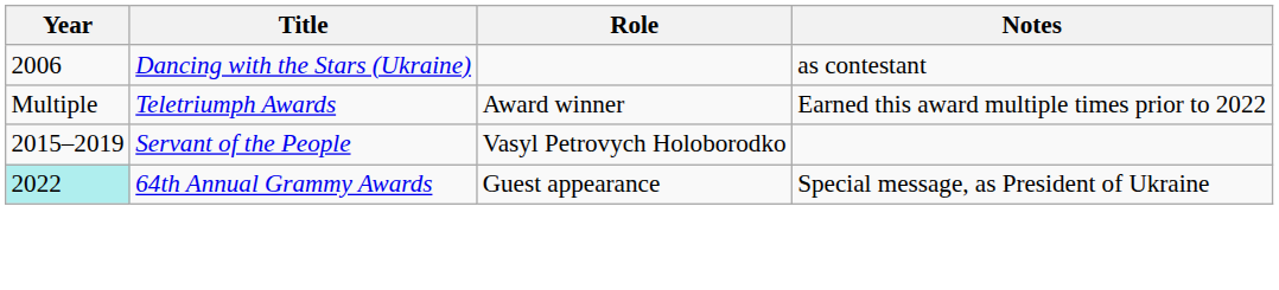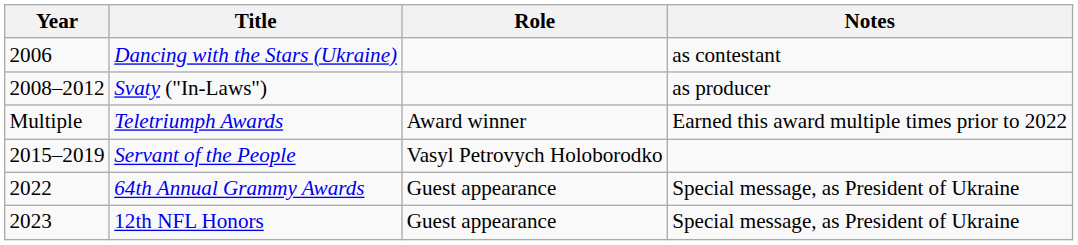 <table class="wikitable sortable">
 <tr>
 <th>Year</th>
 <th>Title</th>
 <th>Role</th>
 <th>Notes</th>
 </tr>
 <tr>
 <td>2006</td>
 <td><em><a href='#'>Dancing with the Stars (Ukraine)</a></em></td>
 <td></td>
 <td>as contestant</td>
 </tr>
 <tr>
+<td>2008–2012</td>
+<td><em><a href='#'>Svaty</a></em> ("In-Laws")</td>
+<td></td>
+<td>as producer</td>
+</tr>
+<tr>
 <td>Multiple</td>
 <td><em><a href='#'>Teletriumph Awards</a></em></td>
 <td>Award winner</td>
 <td>Earned this award multiple times prior to 2022</td>
 </tr>
 <tr>
 <td>2015–2019</td>
 <td><em><a href='#'>Servant of the People</a></em></td>
 <td>Vasyl Petrovych Holoborodko</td>
 <td></td>
 </tr>
 <tr>
-<td style="background: paleturquoise;">2022</td>
+<td>2022</td>
 <td><em><a href='#'>64th Annual Grammy Awards</a></em></td>
 <td>Guest appearance</td>
 <td>Special message, as President of Ukraine</td>
 </tr>
+<tr>
+<td>2023</td>
+<td><a href='#'>12th NFL Honors</a></td>
+<td>Guest appearance</td>
+<td>Special message, as President of Ukraine</td>
+</tr>
 </table>
